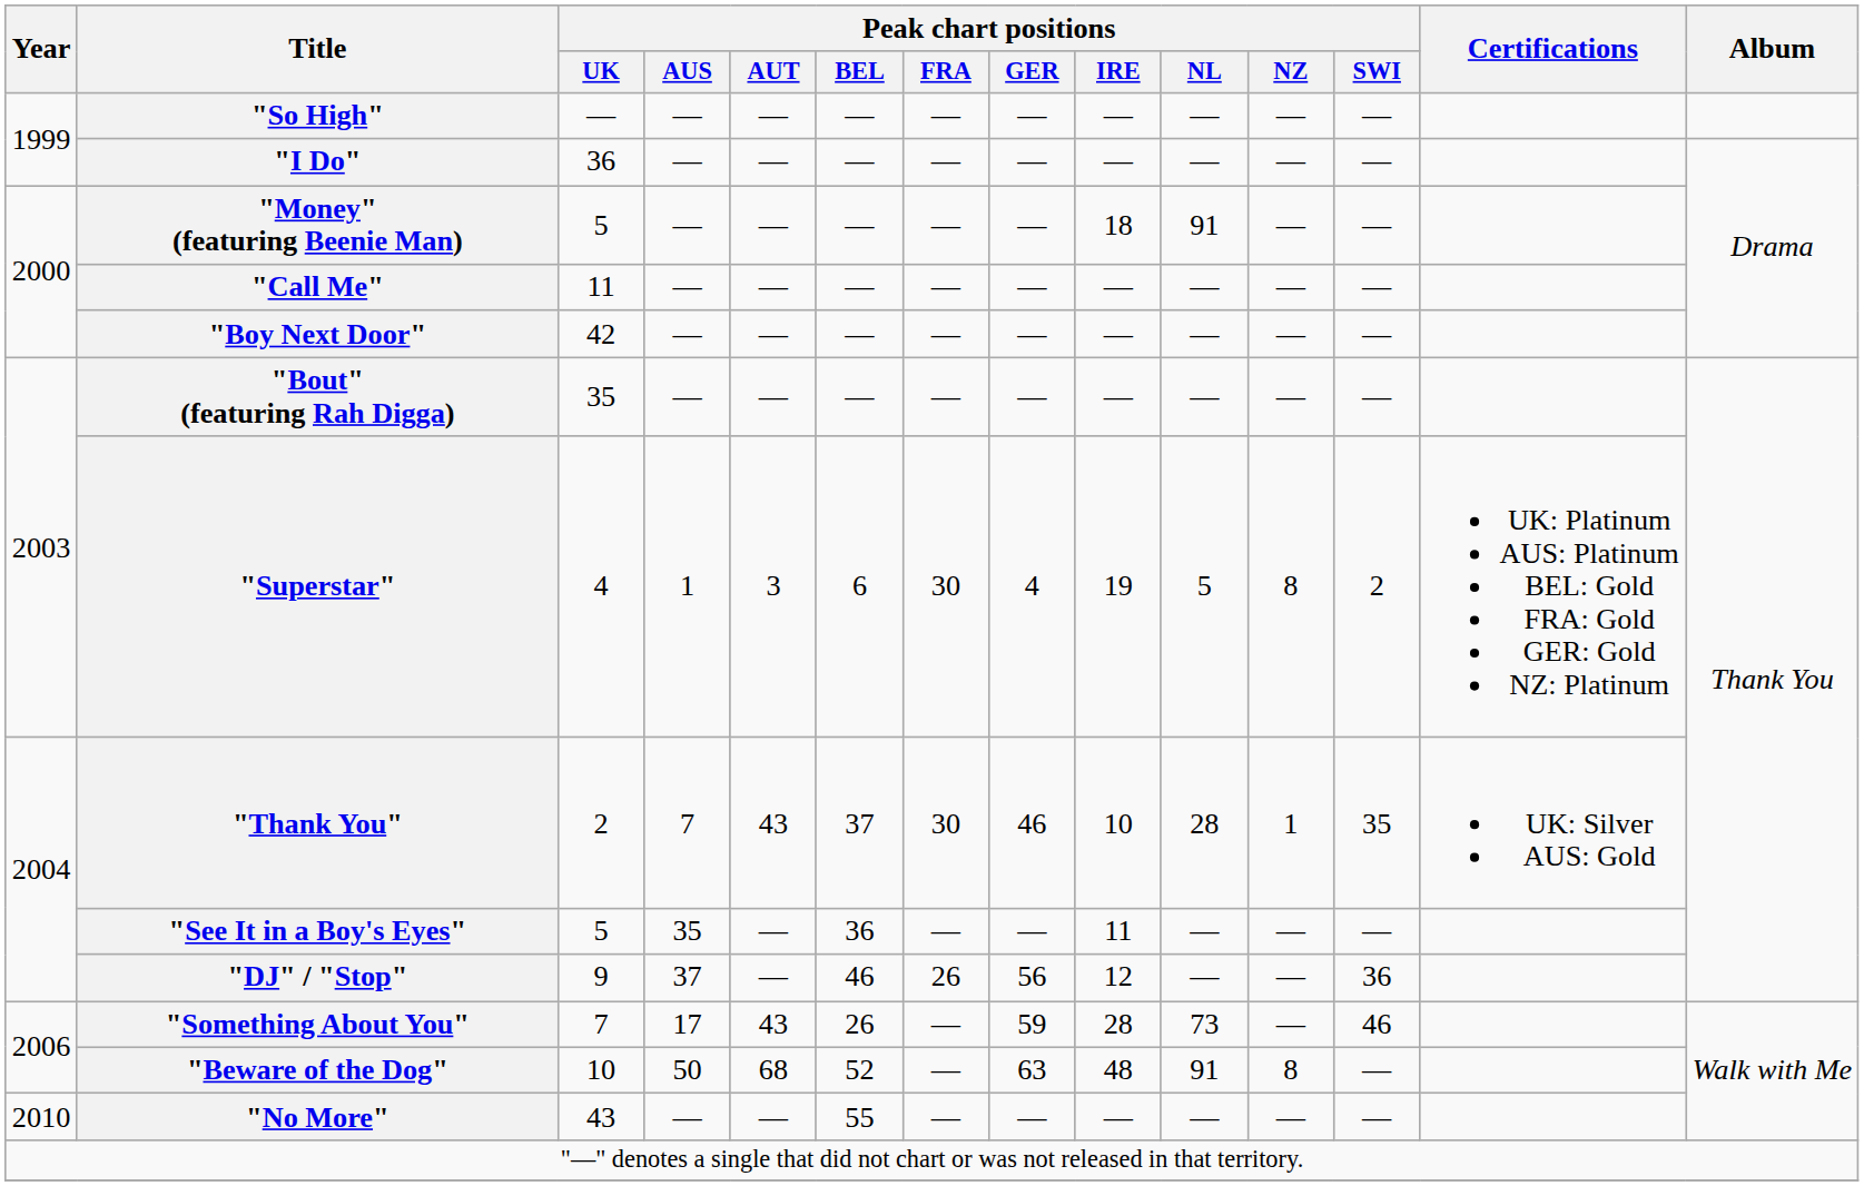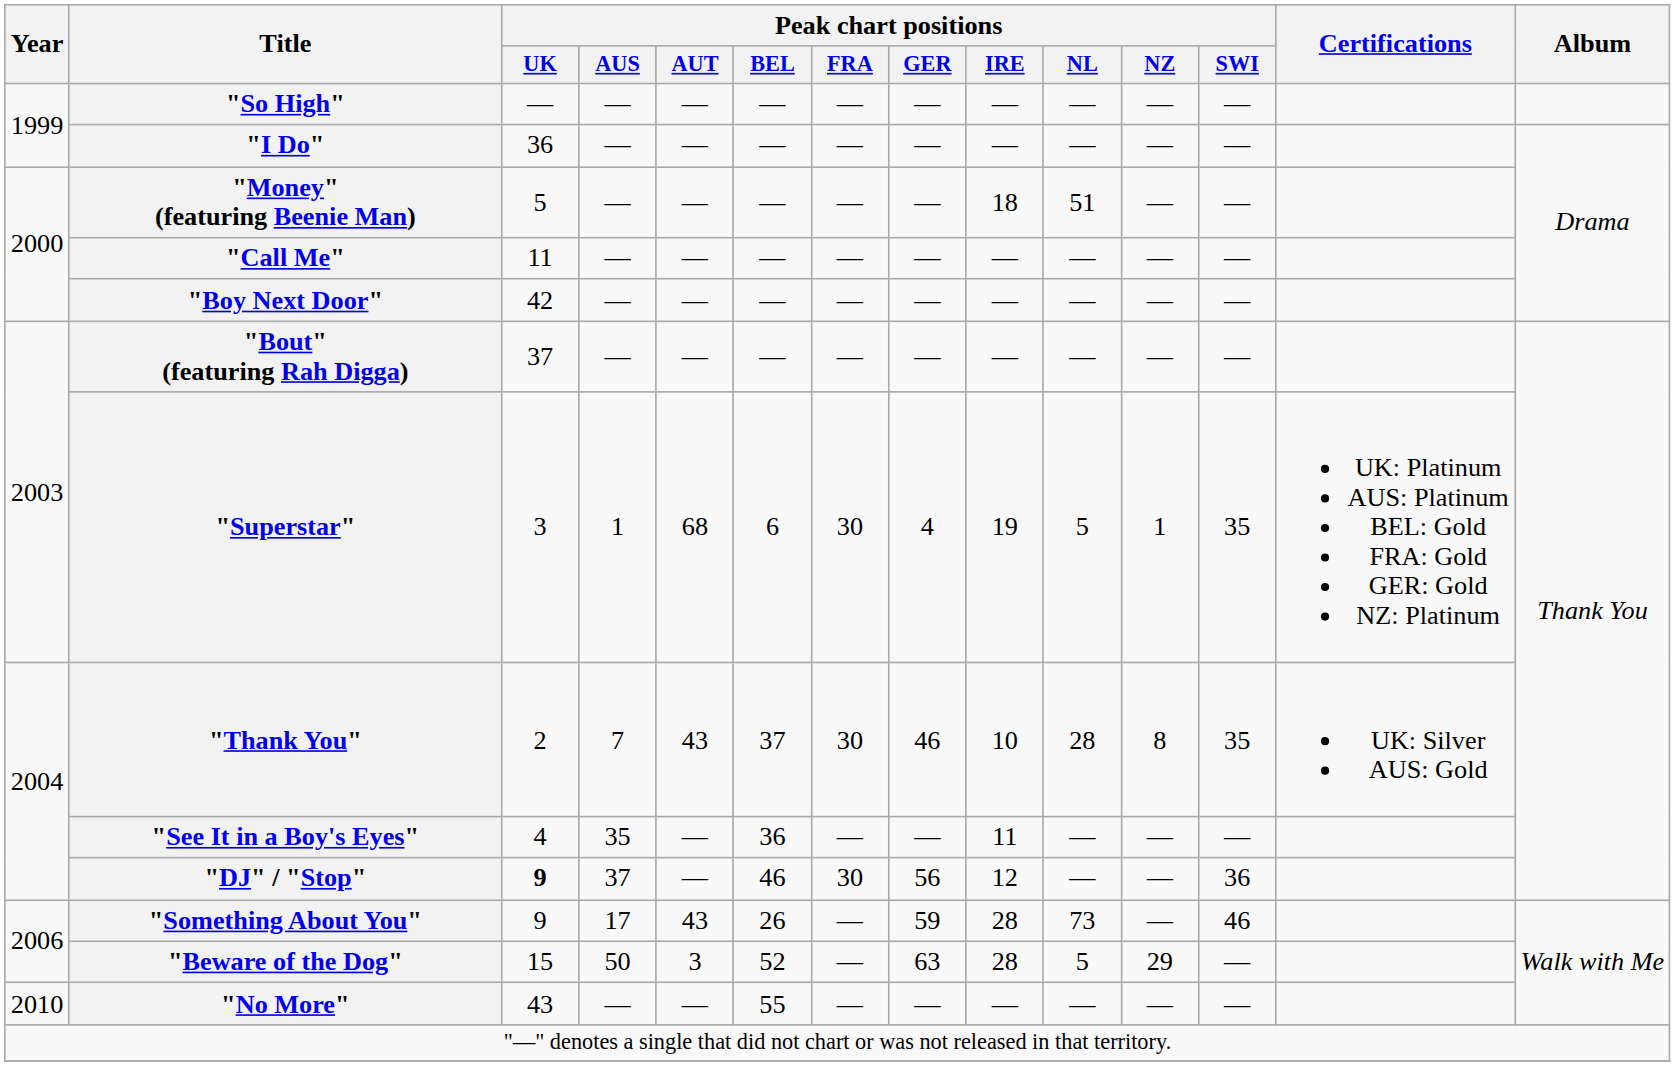 <table class="wikitable plainrowheaders" style="text-align:center;">
 <tr>
 <th scope="col" rowspan="2" style="width:1em;">Year</th>
 <th scope="col" rowspan="2" style="width:16em;">Title</th>
 <th scope="col" colspan="10">Peak chart positions</th>
 <th scope="col" rowspan="2"><a href='#'>Certifications</a></th>
 <th scope="col" rowspan="2">Album</th>
 </tr>
 <tr>
 <th scope="col" style="width:3em;font-size:85%;"><a href='#'>UK</a><br></th>
 <th scope="col" style="width:3em;font-size:85%;"><a href='#'>AUS</a><br></th>
 <th scope="col" style="width:3em;font-size:85%;"><a href='#'>AUT</a><br></th>
 <th scope="col" style="width:3em;font-size:85%;"><a href='#'>BEL</a><br></th>
 <th scope="col" style="width:3em;font-size:85%;"><a href='#'>FRA</a><br></th>
 <th scope="col" style="width:3em;font-size:85%;"><a href='#'>GER</a><br></th>
 <th scope="col" style="width:3em;font-size:85%;"><a href='#'>IRE</a><br></th>
 <th scope="col" style="width:3em;font-size:85%;"><a href='#'>NL</a><br></th>
 <th scope="col" style="width:3em;font-size:85%;"><a href='#'>NZ</a><br></th>
 <th scope="col" style="width:3em;font-size:85%;"><a href='#'>SWI</a><br></th>
 </tr>
 <tr>
 <td rowspan="2">1999</td>
 <th scope="row">"<a href='#'>So High</a>"</th>
 <td>—</td>
 <td>—</td>
 <td>—</td>
 <td>—</td>
 <td>—</td>
 <td>—</td>
 <td>—</td>
 <td>—</td>
 <td>—</td>
 <td>—</td>
 <td></td>
 <td></td>
 </tr>
 <tr>
 <th scope="row">"<a href='#'>I Do</a>"</th>
 <td>36</td>
 <td>—</td>
 <td>—</td>
 <td>—</td>
 <td>—</td>
 <td>—</td>
 <td>—</td>
 <td>—</td>
 <td>—</td>
 <td>—</td>
 <td></td>
 <td rowspan="4"><em>Drama</em></td>
 </tr>
 <tr>
 <td rowspan="3">2000</td>
 <th scope="row">"<a href='#'>Money</a>"<br><span>(featuring <a href='#'>Beenie Man</a>)</span></th>
 <td>5</td>
 <td>—</td>
 <td>—</td>
 <td>—</td>
 <td>—</td>
 <td>—</td>
 <td>18</td>
-<td>91</td>
+<td>51</td>
 <td>—</td>
 <td>—</td>
 <td></td>
 </tr>
 <tr>
 <th scope="row">"<a href='#'>Call Me</a>"</th>
 <td>11</td>
 <td>—</td>
 <td>—</td>
 <td>—</td>
 <td>—</td>
 <td>—</td>
 <td>—</td>
 <td>—</td>
 <td>—</td>
 <td>—</td>
 <td></td>
 </tr>
 <tr>
 <th scope="row">"<a href='#'>Boy Next Door</a>"</th>
 <td>42</td>
 <td>—</td>
 <td>—</td>
 <td>—</td>
 <td>—</td>
 <td>—</td>
 <td>—</td>
 <td>—</td>
 <td>—</td>
 <td>—</td>
 <td></td>
 </tr>
 <tr>
 <td rowspan="2">2003</td>
 <th scope="row">"<a href='#'>Bout</a>"<br><span>(featuring <a href='#'>Rah Digga</a>)</span></th>
-<td>35</td>
+<td>37</td>
 <td>—</td>
 <td>—</td>
 <td>—</td>
 <td>—</td>
 <td>—</td>
 <td>—</td>
 <td>—</td>
 <td>—</td>
 <td>—</td>
 <td></td>
 <td rowspan="5"><em>Thank You</em></td>
 </tr>
 <tr>
 <th scope="row">"<a href='#'>Superstar</a>"</th>
-<td>4</td>
+<td>3</td>
 <td>1</td>
-<td>3</td>
+<td>68</td>
 <td>6</td>
 <td>30</td>
 <td>4</td>
 <td>19</td>
 <td>5</td>
-<td>8</td>
-<td>2</td>
+<td>1</td>
+<td>35</td>
 <td><br><ul><li>UK: Platinum</li><li>AUS: Platinum</li><li>BEL: Gold</li><li>FRA: Gold</li><li>GER: Gold</li><li>NZ: Platinum</li></ul></td>
 </tr>
 <tr>
 <td rowspan="3">2004</td>
 <th scope="row">"<a href='#'>Thank You</a>"</th>
 <td>2</td>
 <td>7</td>
 <td>43</td>
 <td>37</td>
 <td>30</td>
 <td>46</td>
 <td>10</td>
 <td>28</td>
-<td>1</td>
+<td>8</td>
 <td>35</td>
 <td><br><ul><li>UK: Silver</li><li>AUS: Gold</li></ul></td>
 </tr>
 <tr>
 <th scope="row">"<a href='#'>See It in a Boy's Eyes</a>"</th>
-<td>5</td>
+<td>4</td>
 <td>35</td>
 <td>—</td>
 <td>36</td>
 <td>—</td>
 <td>—</td>
 <td>11</td>
 <td>—</td>
 <td>—</td>
 <td>—</td>
 <td></td>
 </tr>
 <tr>
 <th scope="row">"<a href='#'>DJ</a>" / "<a href='#'>Stop</a>"</th>
-<td>9</td>
+<td><strong>9</strong></td>
 <td>37</td>
 <td>—</td>
 <td>46</td>
-<td>26</td>
+<td>30</td>
 <td>56</td>
 <td>12</td>
 <td>—</td>
 <td>—</td>
 <td>36</td>
 <td></td>
 </tr>
 <tr>
 <td rowspan="2">2006</td>
 <th scope="row">"<a href='#'>Something About You</a>"</th>
-<td>7</td>
+<td>9</td>
 <td>17</td>
 <td>43</td>
 <td>26</td>
 <td>—</td>
 <td>59</td>
 <td>28</td>
 <td>73</td>
 <td>—</td>
 <td>46</td>
 <td></td>
 <td rowspan="3"><em>Walk with Me</em></td>
 </tr>
 <tr>
 <th scope="row">"<a href='#'>Beware of the Dog</a>"</th>
-<td>10</td>
+<td>15</td>
 <td>50</td>
-<td>68</td>
+<td>3</td>
 <td>52</td>
 <td>—</td>
 <td>63</td>
-<td>48</td>
-<td>91</td>
-<td>8</td>
+<td>28</td>
+<td>5</td>
+<td>29</td>
 <td>—</td>
 <td></td>
 </tr>
 <tr>
 <td>2010</td>
 <th scope="row">"<a href='#'>No More</a>"</th>
 <td>43</td>
 <td>—</td>
 <td>—</td>
 <td>55</td>
 <td>—</td>
 <td>—</td>
 <td>—</td>
 <td>—</td>
 <td>—</td>
 <td>—</td>
 <td></td>
 </tr>
 <tr>
 <td colspan="20" style="font-size:85%">"—" denotes a single that did not chart or was not released in that territory.</td>
 </tr>
 <tr>
 </tr>
 </table>
